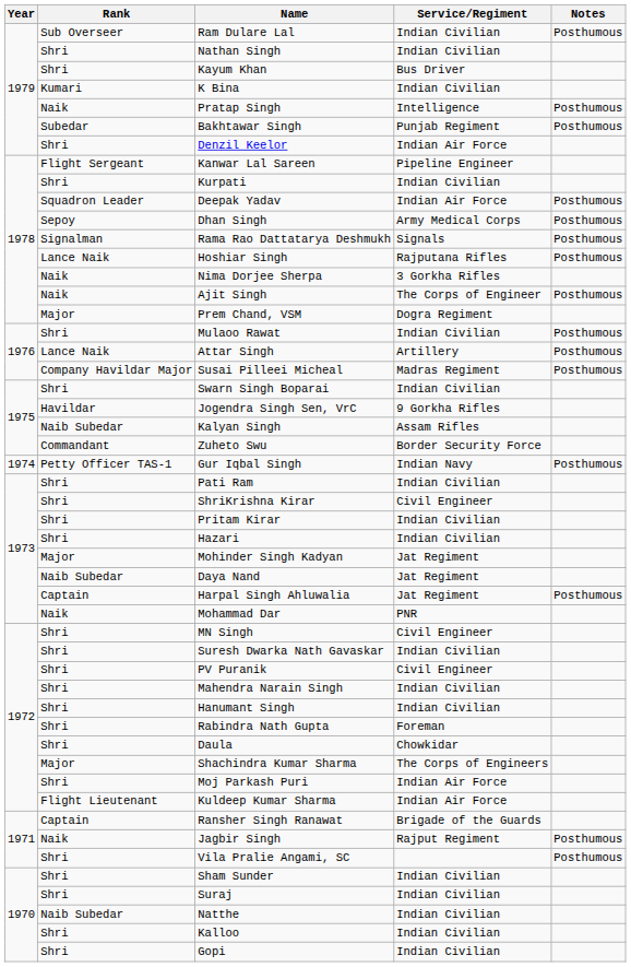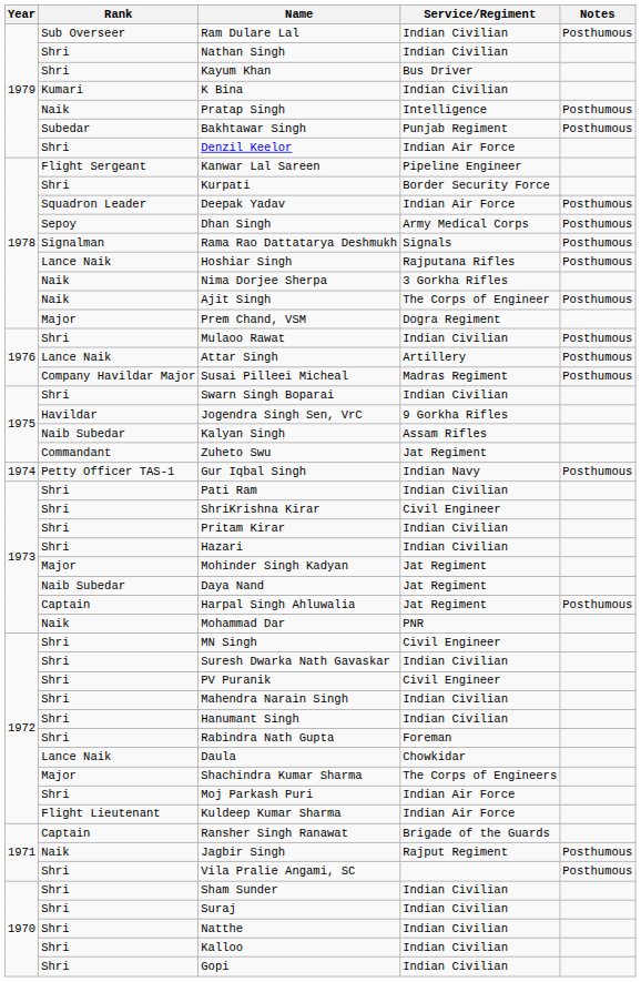 <table class="wikitable sortable">
 <tr>
 <th>Year</th>
 <th>Rank</th>
 <th>Name</th>
 <th>Service/Regiment</th>
 <th>Notes</th>
 </tr>
 <tr>
 <td rowspan="7">1979</td>
 <td>Sub Overseer</td>
 <td>Ram Dulare Lal</td>
 <td>Indian Civilian</td>
 <td>Posthumous</td>
 </tr>
 <tr>
 <td>Shri</td>
 <td>Nathan Singh</td>
 <td>Indian Civilian</td>
 <td></td>
 </tr>
 <tr>
 <td>Shri</td>
 <td>Kayum Khan</td>
 <td>Bus Driver</td>
 <td></td>
 </tr>
 <tr>
 <td>Kumari</td>
 <td>K Bina</td>
 <td>Indian Civilian</td>
 <td></td>
 </tr>
 <tr>
 <td>Naik</td>
 <td>Pratap Singh</td>
 <td>Intelligence</td>
 <td>Posthumous</td>
 </tr>
 <tr>
 <td>Subedar</td>
 <td>Bakhtawar Singh</td>
 <td>Punjab Regiment</td>
 <td>Posthumous</td>
 </tr>
 <tr>
 <td>Shri</td>
 <td><a href='#'>Denzil Keelor</a></td>
 <td>Indian Air Force</td>
 <td></td>
 </tr>
 <tr>
 <td rowspan="9">1978</td>
 <td>Flight Sergeant</td>
 <td>Kanwar Lal Sareen</td>
 <td>Pipeline Engineer</td>
 <td></td>
 </tr>
 <tr>
 <td>Shri</td>
 <td>Kurpati</td>
-<td>Indian Civilian</td>
+<td>Border Security Force</td>
 <td></td>
 </tr>
 <tr>
 <td>Squadron Leader</td>
 <td>Deepak Yadav</td>
 <td>Indian Air Force</td>
 <td>Posthumous</td>
 </tr>
 <tr>
 <td>Sepoy</td>
 <td>Dhan Singh</td>
 <td>Army Medical Corps</td>
 <td>Posthumous</td>
 </tr>
 <tr>
 <td>Signalman</td>
 <td>Rama Rao  Dattatarya Deshmukh</td>
 <td>Signals</td>
 <td>Posthumous</td>
 </tr>
 <tr>
 <td>Lance Naik</td>
 <td>Hoshiar Singh</td>
 <td>Rajputana Rifles</td>
 <td>Posthumous</td>
 </tr>
 <tr>
 <td>Naik</td>
 <td>Nima Dorjee Sherpa</td>
 <td>3 Gorkha Rifles</td>
 <td></td>
 </tr>
 <tr>
 <td>Naik</td>
 <td>Ajit Singh</td>
 <td>The Corps of Engineer</td>
 <td>Posthumous</td>
 </tr>
 <tr>
 <td>Major</td>
 <td>Prem Chand, VSM</td>
 <td>Dogra Regiment</td>
 <td></td>
 </tr>
 <tr>
 <td rowspan="3">1976</td>
 <td>Shri</td>
 <td>Mulaoo Rawat</td>
 <td>Indian Civilian</td>
 <td>Posthumous</td>
 </tr>
 <tr>
 <td>Lance Naik</td>
 <td>Attar Singh</td>
 <td>Artillery</td>
 <td>Posthumous</td>
 </tr>
 <tr>
 <td>Company Havildar Major</td>
 <td>Susai Pilleei Micheal</td>
 <td>Madras Regiment</td>
 <td>Posthumous</td>
 </tr>
 <tr>
 <td rowspan="4">1975</td>
 <td>Shri</td>
 <td>Swarn Singh Boparai</td>
 <td>Indian Civilian</td>
 <td></td>
 </tr>
 <tr>
 <td>Havildar</td>
 <td>Jogendra Singh Sen, VrC</td>
 <td>9 Gorkha Rifles</td>
 <td></td>
 </tr>
 <tr>
 <td>Naib Subedar</td>
 <td>Kalyan Singh</td>
 <td>Assam Rifles</td>
 <td></td>
 </tr>
 <tr>
 <td>Commandant</td>
 <td>Zuheto Swu</td>
-<td>Border Security Force</td>
+<td>Jat Regiment</td>
 <td></td>
 </tr>
 <tr>
 <td>1974</td>
 <td>Petty Officer TAS-1</td>
 <td>Gur Iqbal Singh</td>
 <td>Indian Navy</td>
 <td>Posthumous</td>
 </tr>
 <tr>
 <td rowspan="8">1973</td>
 <td>Shri</td>
 <td>Pati Ram</td>
 <td>Indian Civilian</td>
 <td></td>
 </tr>
 <tr>
 <td>Shri</td>
 <td>ShriKrishna Kirar</td>
 <td>Civil Engineer</td>
 <td></td>
 </tr>
 <tr>
 <td>Shri</td>
 <td>Pritam Kirar</td>
 <td>Indian Civilian</td>
 <td></td>
 </tr>
 <tr>
 <td>Shri</td>
 <td>Hazari</td>
 <td>Indian Civilian</td>
 <td></td>
 </tr>
 <tr>
 <td>Major</td>
 <td>Mohinder Singh Kadyan</td>
 <td>Jat Regiment</td>
 <td></td>
 </tr>
 <tr>
 <td>Naib Subedar</td>
 <td>Daya Nand</td>
 <td>Jat Regiment</td>
 <td></td>
 </tr>
 <tr>
 <td>Captain</td>
 <td>Harpal Singh Ahluwalia</td>
 <td>Jat Regiment</td>
 <td>Posthumous</td>
 </tr>
 <tr>
 <td>Naik</td>
 <td>Mohammad Dar</td>
 <td>PNR</td>
 <td></td>
 </tr>
 <tr>
 <td rowspan="10">1972</td>
 <td>Shri</td>
 <td>MN Singh</td>
 <td>Civil Engineer</td>
 <td></td>
 </tr>
 <tr>
 <td>Shri</td>
 <td>Suresh Dwarka Nath Gavaskar</td>
 <td>Indian Civilian</td>
 <td></td>
 </tr>
 <tr>
 <td>Shri</td>
 <td>PV Puranik</td>
 <td>Civil Engineer</td>
 <td></td>
 </tr>
 <tr>
 <td>Shri</td>
 <td>Mahendra Narain Singh</td>
 <td>Indian Civilian</td>
 <td></td>
 </tr>
 <tr>
 <td>Shri</td>
 <td>Hanumant Singh</td>
 <td>Indian Civilian</td>
 <td></td>
 </tr>
 <tr>
 <td>Shri</td>
 <td>Rabindra Nath Gupta</td>
 <td>Foreman</td>
 <td></td>
 </tr>
 <tr>
-<td>Shri</td>
+<td>Lance Naik</td>
 <td>Daula</td>
 <td>Chowkidar</td>
 <td></td>
 </tr>
 <tr>
 <td>Major</td>
 <td>Shachindra Kumar Sharma</td>
 <td>The Corps of Engineers</td>
 <td></td>
 </tr>
 <tr>
 <td>Shri</td>
 <td>Moj Parkash Puri</td>
 <td>Indian Air Force</td>
 <td></td>
 </tr>
 <tr>
 <td>Flight Lieutenant</td>
 <td>Kuldeep Kumar Sharma</td>
 <td>Indian Air Force</td>
 <td></td>
 </tr>
 <tr>
 <td rowspan="3">1971</td>
 <td>Captain</td>
 <td>Ransher Singh Ranawat</td>
 <td>Brigade of the Guards</td>
 <td></td>
 </tr>
 <tr>
 <td>Naik</td>
 <td>Jagbir Singh</td>
 <td>Rajput Regiment</td>
 <td>Posthumous</td>
 </tr>
 <tr>
 <td>Shri</td>
 <td>Vila Pralie Angami, SC</td>
 <td></td>
 <td>Posthumous</td>
 </tr>
 <tr>
 <td rowspan="5">1970</td>
 <td>Shri</td>
 <td>Sham Sunder</td>
 <td>Indian Civilian</td>
 <td></td>
 </tr>
 <tr>
 <td>Shri</td>
 <td>Suraj</td>
 <td>Indian Civilian</td>
 <td></td>
 </tr>
 <tr>
-<td>Naib Subedar</td>
+<td>Shri</td>
 <td>Natthe</td>
 <td>Indian Civilian</td>
 <td></td>
 </tr>
 <tr>
 <td>Shri</td>
 <td>Kalloo</td>
 <td>Indian Civilian</td>
 <td></td>
 </tr>
 <tr>
 <td>Shri</td>
 <td>Gopi</td>
 <td>Indian Civilian</td>
 <td></td>
 </tr>
 </table>
